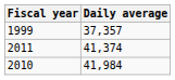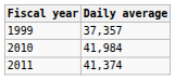 <table class="wikitable">
 <tr>
 <th>Fiscal year</th>
 <th>Daily average</th>
 </tr>
 <tr>
 <td>1999</td>
 <td>37,357</td>
 </tr>
 <tr>
+<td>2010</td>
+<td>41,984</td>
+</tr>
+<tr>
 <td>2011</td>
 <td>41,374</td>
 </tr>
-<tr>
-<td>2010</td>
-<td>41,984</td>
-</tr>
 </table>
